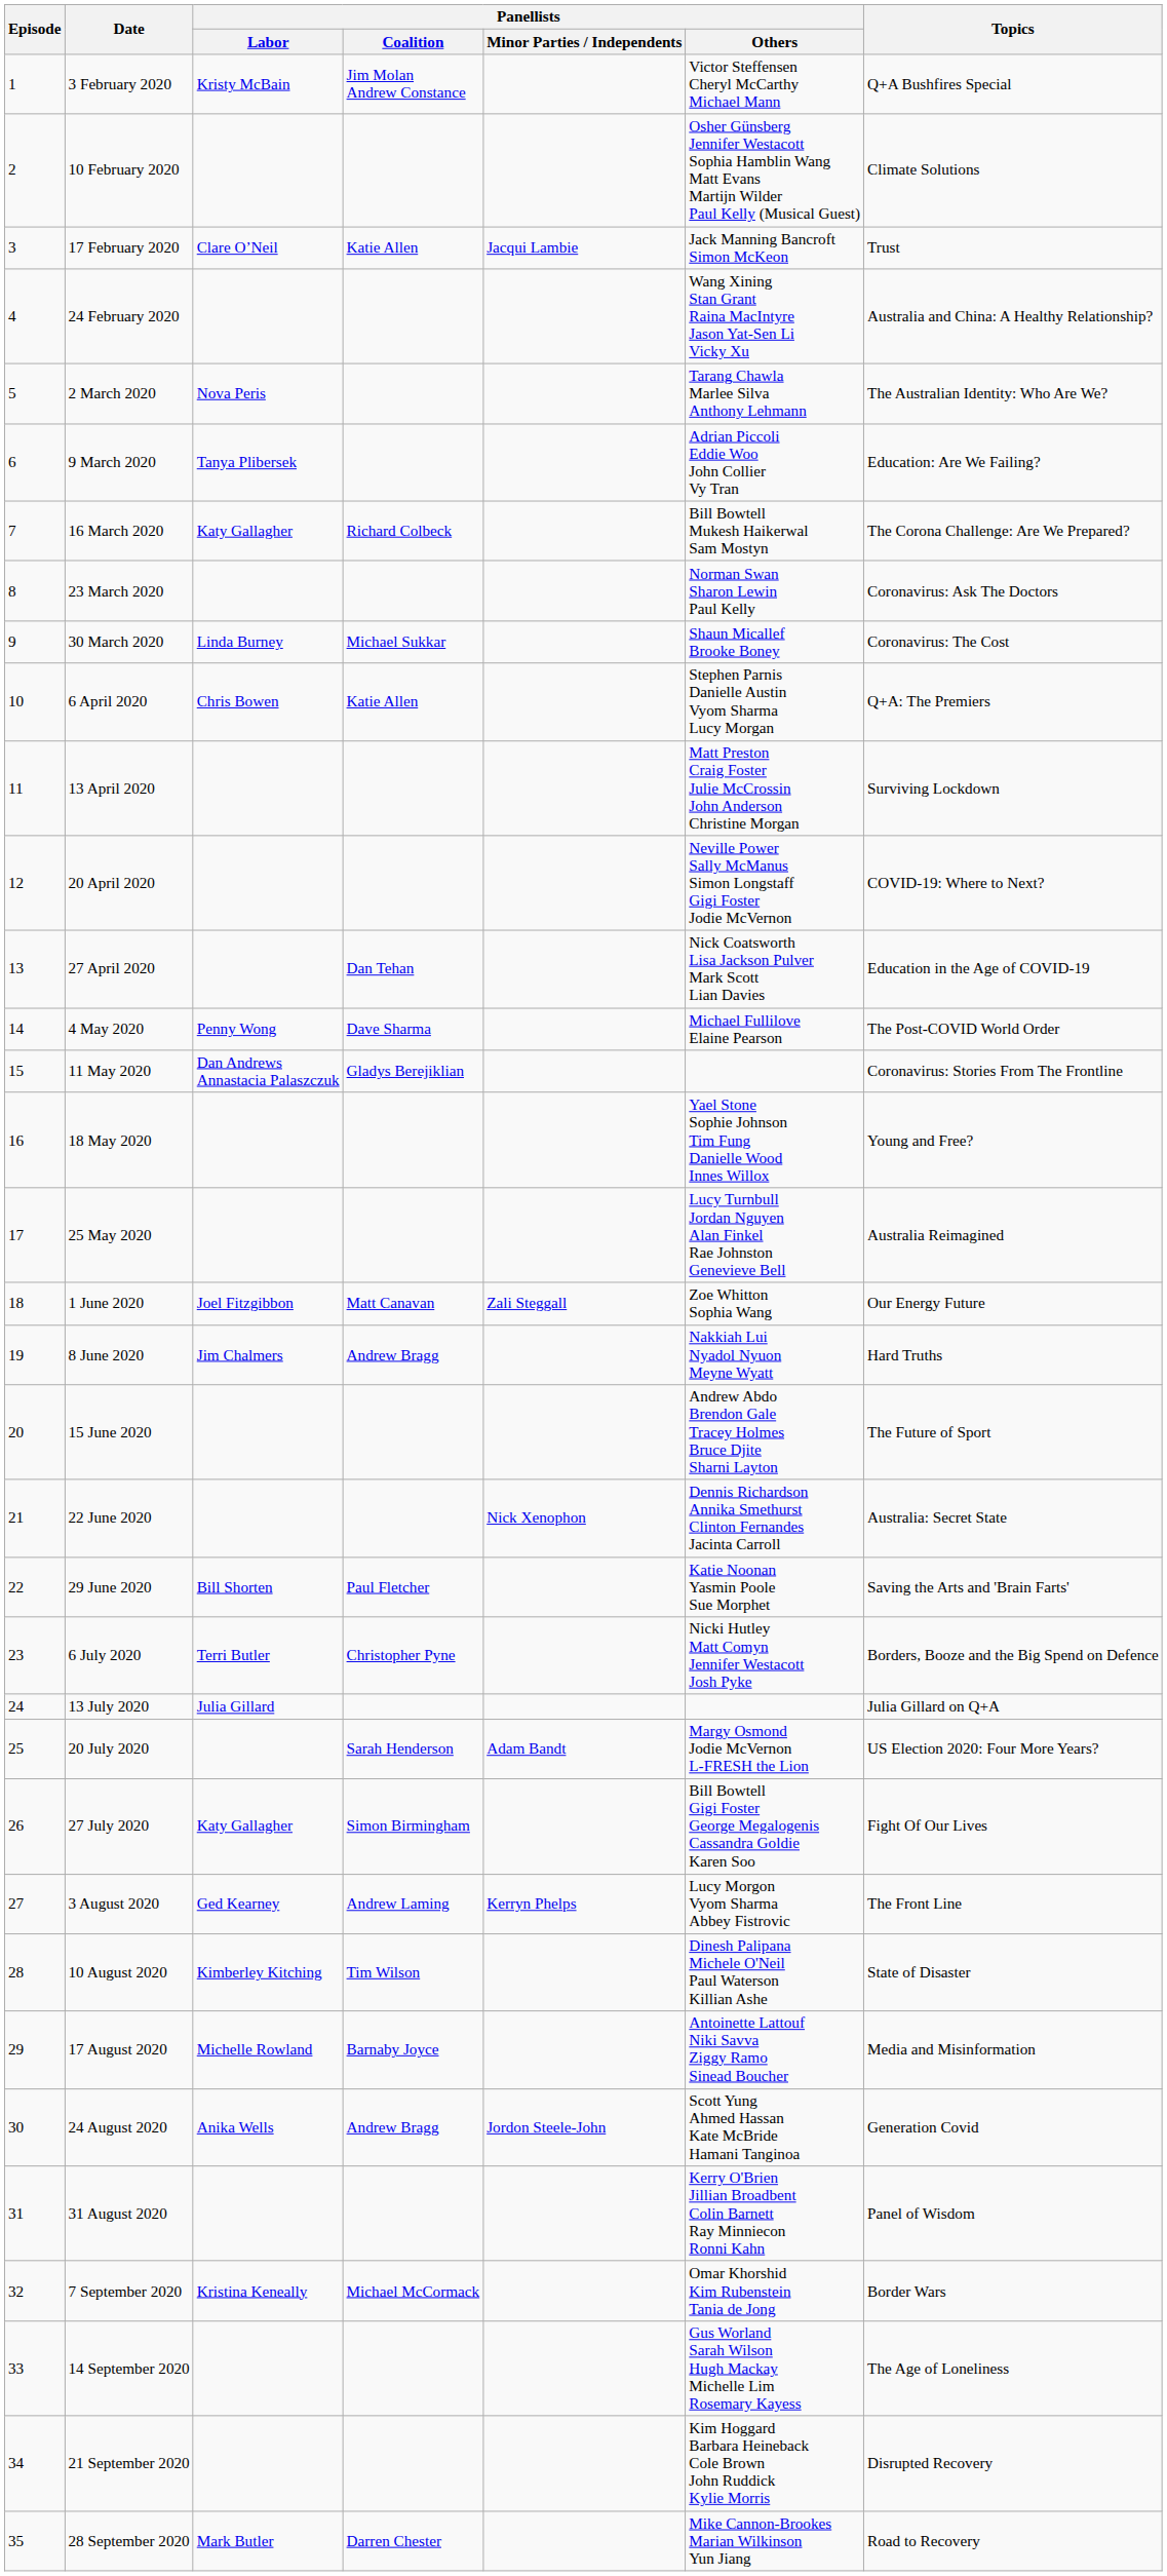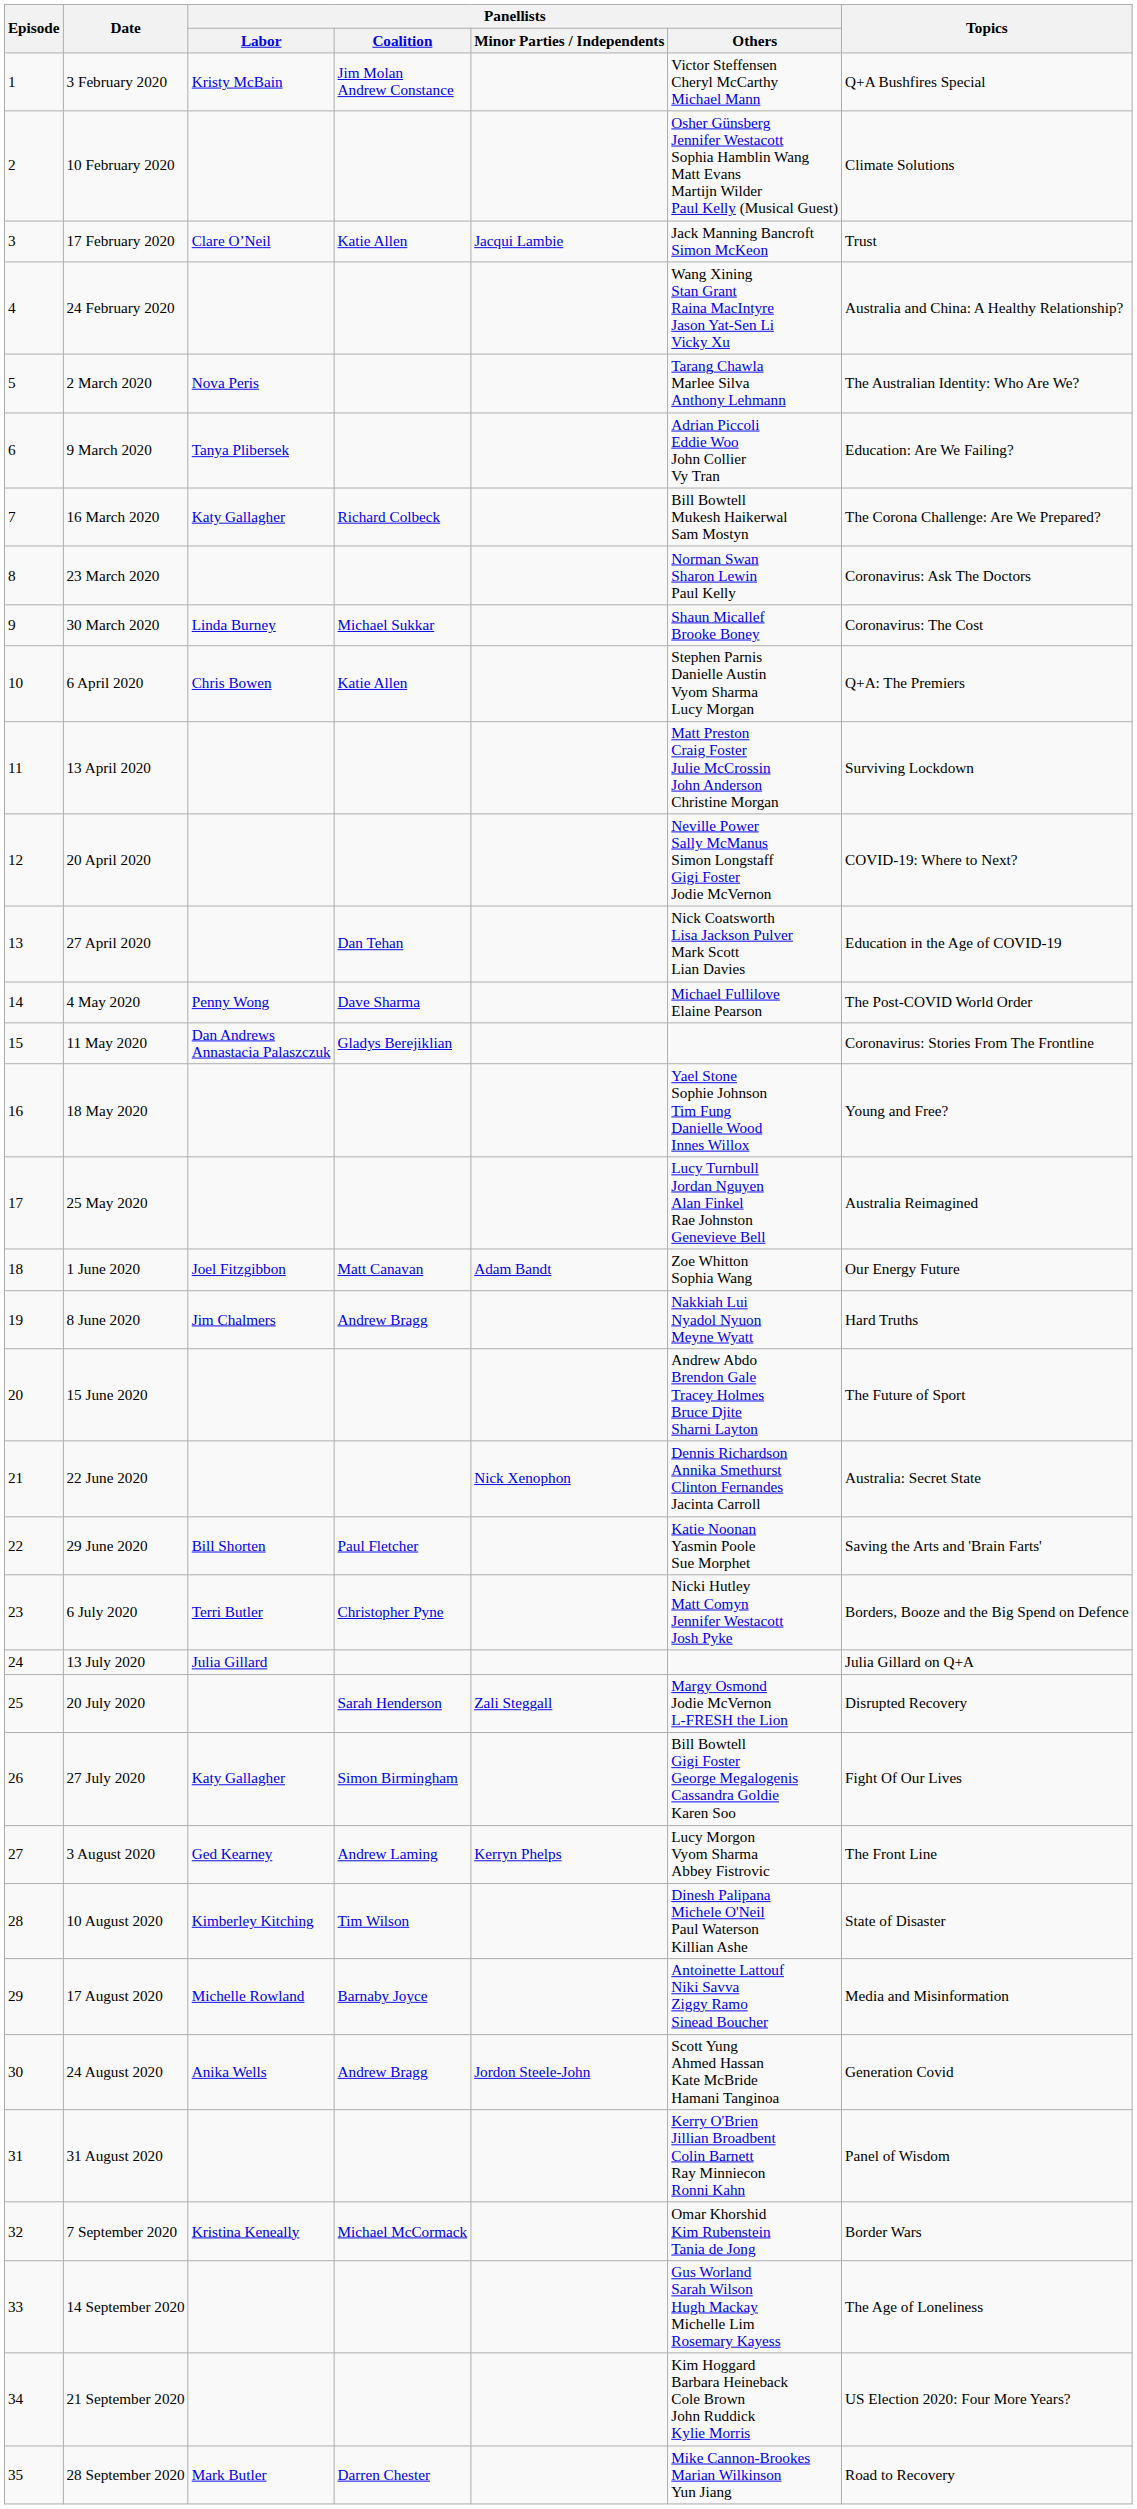 <table class="wikitable">
 <tr>
 <th rowspan="2">Episode</th>
 <th rowspan="2">Date</th>
 <th colspan="4">Panellists</th>
 <th rowspan="2">Topics</th>
 </tr>
 <tr>
 <th><a href='#'>Labor</a></th>
 <th><a href='#'>Coalition</a></th>
 <th>Minor Parties / Independents</th>
 <th>Others</th>
 </tr>
 <tr>
 <td>1</td>
 <td>3 February 2020</td>
 <td><a href='#'>Kristy McBain</a></td>
 <td><a href='#'>Jim Molan</a><br><a href='#'>Andrew Constance</a></td>
 <td></td>
 <td>Victor Steffensen<br>Cheryl McCarthy<br><a href='#'>Michael Mann</a></td>
 <td>Q+A Bushfires Special</td>
 </tr>
 <tr>
 <td>2</td>
 <td>10 February 2020</td>
 <td></td>
 <td></td>
 <td></td>
 <td><a href='#'>Osher Günsberg</a><br><a href='#'>Jennifer Westacott</a><br>Sophia Hamblin Wang<br>Matt Evans<br>Martijn Wilder<br><a href='#'>Paul Kelly</a> (Musical Guest)</td>
 <td>Climate Solutions</td>
 </tr>
 <tr>
 <td>3</td>
 <td>17 February 2020</td>
 <td><a href='#'>Clare O’Neil</a></td>
 <td><a href='#'>Katie Allen</a></td>
 <td><a href='#'>Jacqui Lambie</a></td>
 <td>Jack Manning Bancroft<br><a href='#'>Simon McKeon</a></td>
 <td>Trust</td>
 </tr>
 <tr>
 <td>4</td>
 <td>24 February 2020</td>
 <td></td>
 <td></td>
 <td></td>
 <td>Wang Xining<br><a href='#'>Stan Grant</a><br><a href='#'>Raina MacIntyre</a><br><a href='#'>Jason Yat-Sen Li</a><br><a href='#'>Vicky Xu</a></td>
 <td>Australia and China: A Healthy Relationship?</td>
 </tr>
 <tr>
 <td>5</td>
 <td>2 March 2020</td>
 <td><a href='#'>Nova Peris</a></td>
 <td></td>
 <td></td>
 <td><a href='#'>Tarang Chawla</a><br>Marlee Silva<br><a href='#'>Anthony Lehmann</a></td>
 <td>The Australian Identity: Who Are We?</td>
 </tr>
 <tr>
 <td>6</td>
 <td>9 March 2020</td>
 <td><a href='#'>Tanya Plibersek</a></td>
 <td></td>
 <td></td>
 <td><a href='#'>Adrian Piccoli</a><br><a href='#'>Eddie Woo</a><br>John Collier<br>Vy Tran</td>
 <td>Education: Are We Failing?</td>
 </tr>
 <tr>
 <td>7</td>
 <td>16 March 2020</td>
 <td><a href='#'>Katy Gallagher</a></td>
 <td><a href='#'>Richard Colbeck</a></td>
 <td></td>
 <td>Bill Bowtell<br>Mukesh Haikerwal<br>Sam Mostyn</td>
 <td>The Corona Challenge: Are We Prepared?</td>
 </tr>
 <tr>
 <td>8</td>
 <td>23 March 2020</td>
 <td></td>
 <td></td>
 <td></td>
 <td><a href='#'>Norman Swan</a><br><a href='#'>Sharon Lewin</a><br>Paul Kelly</td>
 <td>Coronavirus: Ask The Doctors</td>
 </tr>
 <tr>
 <td>9</td>
 <td>30 March 2020</td>
 <td><a href='#'>Linda Burney</a></td>
 <td><a href='#'>Michael Sukkar</a></td>
 <td></td>
 <td><a href='#'>Shaun Micallef</a><br><a href='#'>Brooke Boney</a></td>
 <td>Coronavirus: The Cost</td>
 </tr>
 <tr>
 <td>10</td>
 <td>6 April 2020</td>
 <td><a href='#'>Chris Bowen</a></td>
 <td><a href='#'>Katie Allen</a></td>
 <td></td>
 <td>Stephen Parnis<br>Danielle Austin<br>Vyom Sharma<br>Lucy Morgan</td>
 <td>Q+A: The Premiers</td>
 </tr>
 <tr>
 <td>11</td>
 <td>13 April 2020</td>
 <td></td>
 <td></td>
 <td></td>
 <td><a href='#'>Matt Preston</a><br><a href='#'>Craig Foster</a><br><a href='#'>Julie McCrossin</a><br><a href='#'>John Anderson</a><br>Christine Morgan</td>
 <td>Surviving Lockdown</td>
 </tr>
 <tr>
 <td>12</td>
 <td>20 April 2020</td>
 <td></td>
 <td></td>
 <td></td>
 <td><a href='#'>Neville Power</a><br><a href='#'>Sally McManus</a><br>Simon Longstaff<br><a href='#'>Gigi Foster</a><br>Jodie McVernon</td>
 <td>COVID-19: Where to Next?</td>
 </tr>
 <tr>
 <td>13</td>
 <td>27 April 2020</td>
 <td></td>
 <td><a href='#'>Dan Tehan</a></td>
 <td></td>
 <td>Nick Coatsworth<br><a href='#'>Lisa Jackson Pulver</a><br>Mark Scott<br>Lian Davies</td>
 <td>Education in the Age of COVID-19</td>
 </tr>
 <tr>
 <td>14</td>
 <td>4 May 2020</td>
 <td><a href='#'>Penny Wong</a></td>
 <td><a href='#'>Dave Sharma</a></td>
 <td></td>
 <td><a href='#'>Michael Fullilove</a><br>Elaine Pearson</td>
 <td>The Post-COVID World Order</td>
 </tr>
 <tr>
 <td>15</td>
 <td>11 May 2020</td>
 <td><a href='#'>Dan Andrews</a><br><a href='#'>Annastacia Palaszczuk</a></td>
 <td><a href='#'>Gladys Berejiklian</a></td>
 <td></td>
 <td></td>
 <td>Coronavirus: Stories From The Frontline</td>
 </tr>
 <tr>
 <td>16</td>
 <td>18 May 2020</td>
 <td></td>
 <td></td>
 <td></td>
 <td><a href='#'>Yael Stone</a><br>Sophie Johnson<br><a href='#'>Tim Fung</a><br><a href='#'>Danielle Wood</a><br><a href='#'>Innes Willox</a></td>
 <td>Young and Free?</td>
 </tr>
 <tr>
 <td>17</td>
 <td>25 May 2020</td>
 <td></td>
 <td></td>
 <td></td>
 <td><a href='#'>Lucy Turnbull</a><br><a href='#'>Jordan Nguyen</a><br><a href='#'>Alan Finkel</a><br>Rae Johnston<br><a href='#'>Genevieve Bell</a></td>
 <td>Australia Reimagined</td>
 </tr>
 <tr>
 <td>18</td>
 <td>1 June 2020</td>
 <td><a href='#'>Joel Fitzgibbon</a></td>
 <td><a href='#'>Matt Canavan</a></td>
-<td><a href='#'>Zali Steggall</a></td>
+<td><a href='#'>Adam Bandt</a></td>
 <td>Zoe Whitton<br>Sophia Wang</td>
 <td>Our Energy Future</td>
 </tr>
 <tr>
 <td>19</td>
 <td>8 June 2020</td>
 <td><a href='#'>Jim Chalmers</a></td>
 <td><a href='#'>Andrew Bragg</a></td>
 <td></td>
 <td><a href='#'>Nakkiah Lui</a><br><a href='#'>Nyadol Nyuon</a><br><a href='#'>Meyne Wyatt</a></td>
 <td>Hard Truths</td>
 </tr>
 <tr>
 <td>20</td>
 <td>15 June 2020</td>
 <td></td>
 <td></td>
 <td></td>
 <td>Andrew Abdo<br><a href='#'>Brendon Gale</a><br><a href='#'>Tracey Holmes</a><br><a href='#'>Bruce Djite</a><br><a href='#'>Sharni Layton</a></td>
 <td>The Future of Sport</td>
 </tr>
 <tr>
 <td>21</td>
 <td>22 June 2020</td>
 <td></td>
 <td></td>
 <td><a href='#'>Nick Xenophon</a></td>
 <td><a href='#'>Dennis Richardson</a><br><a href='#'>Annika Smethurst</a><br><a href='#'>Clinton Fernandes</a><br>Jacinta Carroll</td>
 <td>Australia: Secret State</td>
 </tr>
 <tr>
 <td>22</td>
 <td>29 June 2020</td>
 <td><a href='#'>Bill Shorten</a></td>
 <td><a href='#'>Paul Fletcher</a></td>
 <td></td>
 <td><a href='#'>Katie Noonan</a><br>Yasmin Poole<br>Sue Morphet</td>
 <td>Saving the Arts and 'Brain Farts'</td>
 </tr>
 <tr>
 <td>23</td>
 <td>6 July 2020</td>
 <td><a href='#'>Terri Butler</a></td>
 <td><a href='#'>Christopher Pyne</a></td>
 <td></td>
 <td>Nicki Hutley<br><a href='#'>Matt Comyn</a><br><a href='#'>Jennifer Westacott</a><br><a href='#'>Josh Pyke</a></td>
 <td>Borders, Booze and the Big Spend on Defence</td>
 </tr>
 <tr>
 <td>24</td>
 <td>13 July 2020</td>
 <td><a href='#'>Julia Gillard</a></td>
 <td></td>
 <td></td>
 <td></td>
 <td>Julia Gillard on Q+A</td>
 </tr>
 <tr>
 <td>25</td>
 <td>20 July 2020</td>
 <td></td>
 <td><a href='#'>Sarah Henderson</a></td>
-<td><a href='#'>Adam Bandt</a></td>
+<td><a href='#'>Zali Steggall</a></td>
 <td><a href='#'>Margy Osmond</a><br>Jodie McVernon<br><a href='#'>L-FRESH the Lion</a></td>
-<td>US Election 2020: Four More Years?</td>
+<td>Disrupted Recovery</td>
 </tr>
 <tr>
 <td>26</td>
 <td>27 July 2020</td>
 <td><a href='#'>Katy Gallagher</a></td>
 <td><a href='#'>Simon Birmingham</a></td>
 <td></td>
 <td>Bill Bowtell<br><a href='#'>Gigi Foster</a><br><a href='#'>George Megalogenis</a><br><a href='#'>Cassandra Goldie</a><br>Karen Soo</td>
 <td>Fight Of Our Lives</td>
 </tr>
 <tr>
 <td>27</td>
 <td>3 August 2020</td>
 <td><a href='#'>Ged Kearney</a></td>
 <td><a href='#'>Andrew Laming</a></td>
 <td><a href='#'>Kerryn Phelps</a></td>
 <td>Lucy Morgon<br>Vyom Sharma<br>Abbey Fistrovic</td>
 <td>The Front Line</td>
 </tr>
 <tr>
 <td>28</td>
 <td>10 August 2020</td>
 <td><a href='#'>Kimberley Kitching</a></td>
 <td><a href='#'>Tim Wilson</a></td>
 <td></td>
 <td><a href='#'>Dinesh Palipana</a><br><a href='#'>Michele O'Neil</a><br>Paul Waterson<br>Killian Ashe</td>
 <td>State of Disaster</td>
 </tr>
 <tr>
 <td>29</td>
 <td>17 August 2020</td>
 <td><a href='#'>Michelle Rowland</a></td>
 <td><a href='#'>Barnaby Joyce</a></td>
 <td></td>
 <td><a href='#'>Antoinette Lattouf</a><br><a href='#'>Niki Savva</a><br><a href='#'>Ziggy Ramo</a><br><a href='#'>Sinead Boucher</a></td>
 <td>Media and Misinformation</td>
 </tr>
 <tr>
 <td>30</td>
 <td>24 August 2020</td>
 <td><a href='#'>Anika Wells</a></td>
 <td><a href='#'>Andrew Bragg</a></td>
 <td><a href='#'>Jordon Steele-John</a></td>
 <td>Scott Yung<br>Ahmed Hassan<br>Kate McBride<br>Hamani Tanginoa</td>
 <td>Generation Covid</td>
 </tr>
 <tr>
 <td>31</td>
 <td>31 August 2020</td>
 <td></td>
 <td></td>
 <td></td>
 <td><a href='#'>Kerry O'Brien</a><br><a href='#'>Jillian Broadbent</a><br><a href='#'>Colin Barnett</a><br>Ray Minniecon<br><a href='#'>Ronni Kahn</a></td>
 <td>Panel of Wisdom</td>
 </tr>
 <tr>
 <td>32</td>
 <td>7 September 2020</td>
 <td><a href='#'>Kristina Keneally</a></td>
 <td><a href='#'>Michael McCormack</a></td>
 <td></td>
 <td>Omar Khorshid<br><a href='#'>Kim Rubenstein</a><br><a href='#'>Tania de Jong</a></td>
 <td>Border Wars</td>
 </tr>
 <tr>
 <td>33</td>
 <td>14 September 2020</td>
 <td></td>
 <td></td>
 <td></td>
 <td><a href='#'>Gus Worland</a><br><a href='#'>Sarah Wilson</a><br><a href='#'>Hugh Mackay</a><br>Michelle Lim<br><a href='#'>Rosemary Kayess</a></td>
 <td>The Age of Loneliness</td>
 </tr>
 <tr>
 <td>34</td>
 <td>21 September 2020</td>
 <td></td>
 <td></td>
 <td></td>
 <td>Kim Hoggard<br>Barbara Heineback<br>Cole Brown<br>John Ruddick<br><a href='#'>Kylie Morris</a></td>
-<td>Disrupted Recovery</td>
+<td>US Election 2020: Four More Years?</td>
 </tr>
 <tr>
 <td>35</td>
 <td>28 September 2020</td>
 <td><a href='#'>Mark Butler</a></td>
 <td><a href='#'>Darren Chester</a></td>
 <td></td>
 <td><a href='#'>Mike Cannon-Brookes</a><br><a href='#'>Marian Wilkinson</a><br>Yun Jiang</td>
 <td>Road to Recovery</td>
 </tr>
 </table>
